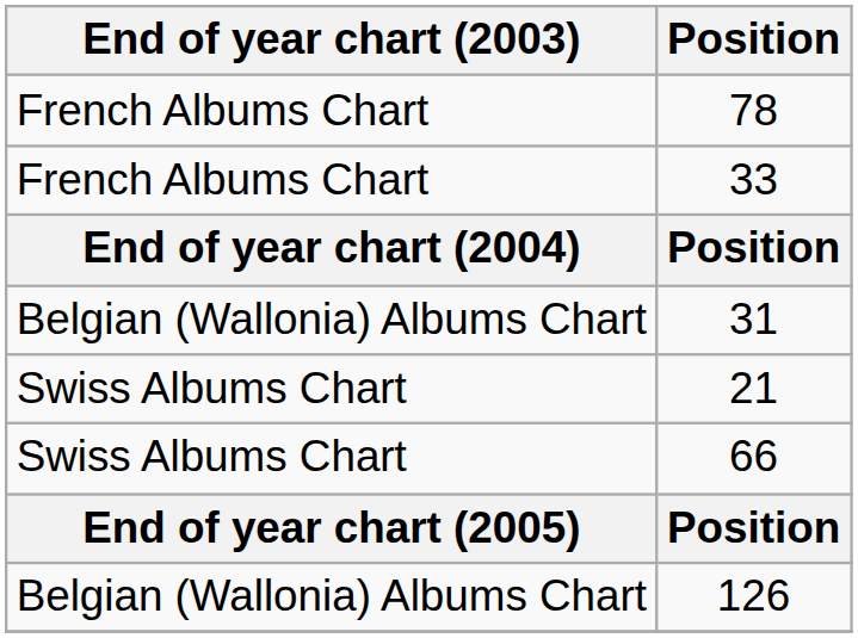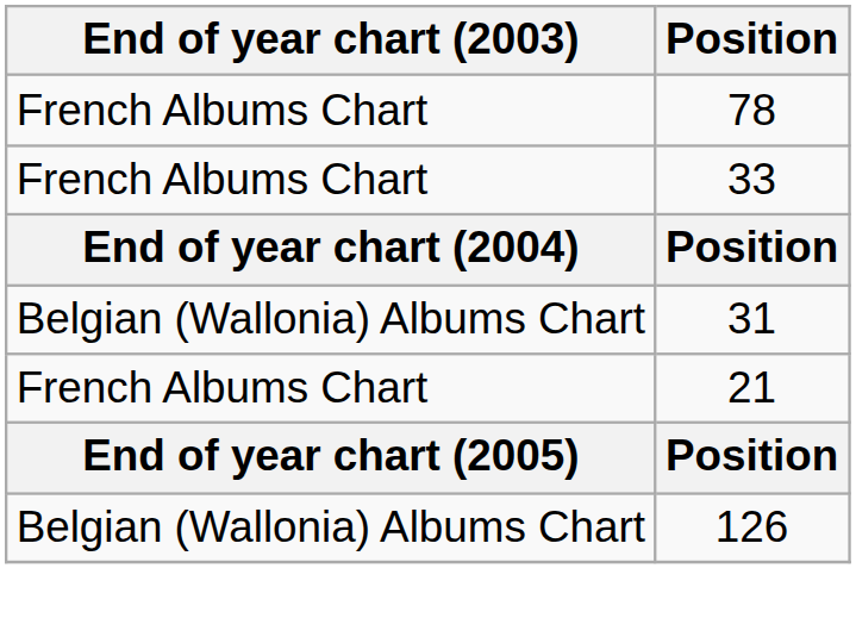 <table class="wikitable sortable">
 <tr>
 <th align="left">End of year chart (2003)</th>
 <th align="center">Position</th>
 </tr>
 <tr>
 <td align="left">French Albums Chart</td>
 <td align="center">78</td>
 </tr>
 <tr>
 <td align="left">French Albums Chart</td>
 <td align="center">33</td>
 </tr>
 <tr>
 <th align="left">End of year chart (2004)</th>
 <th align="center">Position</th>
 </tr>
 <tr>
 <td align="left">Belgian (Wallonia) Albums Chart</td>
 <td align="center">31</td>
 </tr>
 <tr>
-<td align="left">Swiss Albums Chart</td>
+<td align="left">French Albums Chart</td>
 <td align="center">21</td>
-</tr>
-<tr>
-<td align="left">Swiss Albums Chart</td>
-<td align="center">66</td>
 </tr>
 <tr>
 <th align="left">End of year chart (2005)</th>
 <th align="center">Position</th>
 </tr>
 <tr>
 <td align="left">Belgian (Wallonia) Albums Chart</td>
 <td align="center">126</td>
 </tr>
 <tr>
 </tr>
 </table>
